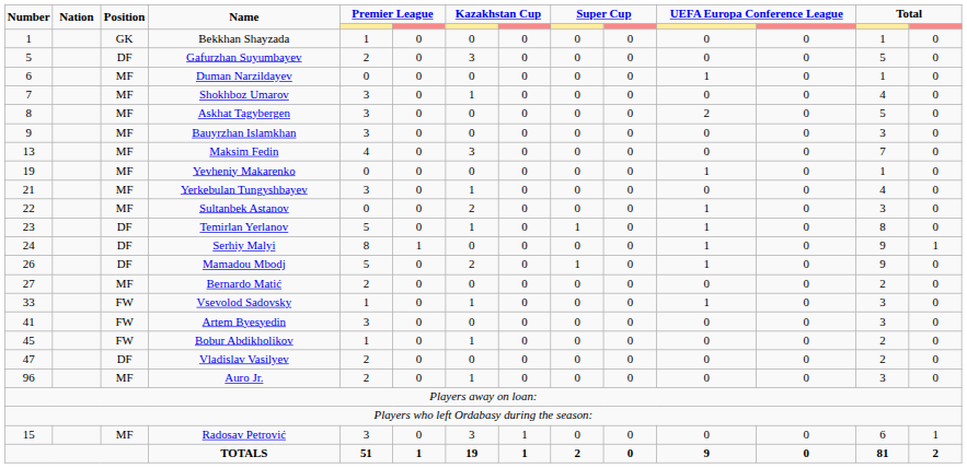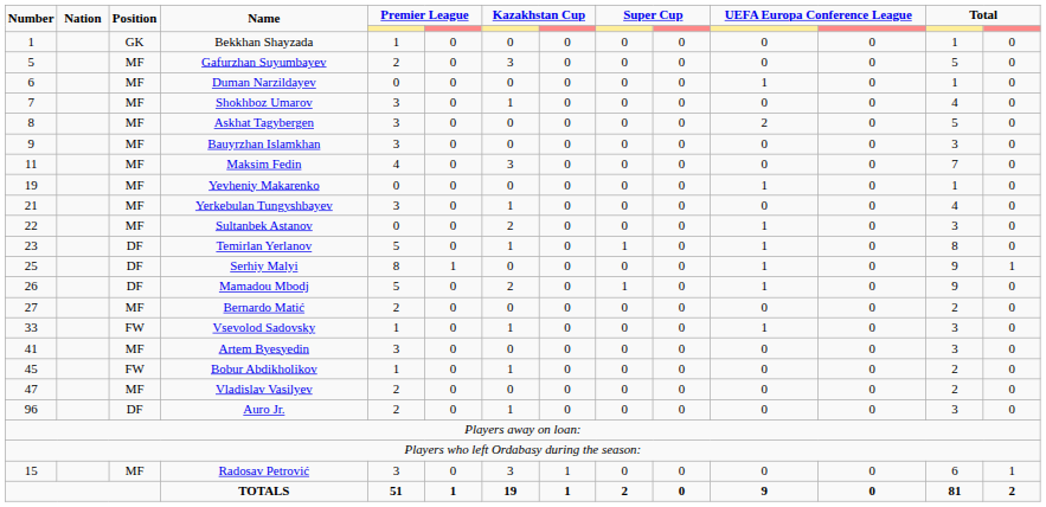 <table class="wikitable" style="text-align:center;">
 <tr>
 <td rowspan="2"  style="width:5%; text-align:center;"><strong>Number</strong></td>
 <td rowspan="2"  style="width:5%; text-align:center;"><strong>Nation</strong></td>
 <td rowspan="2"  style="width:5%; text-align:center;"><strong>Position</strong></td>
 <td rowspan="2"  style="width:20%; text-align:center;"><strong>Name</strong></td>
 <td colspan="2" style="text-align:center;"><strong><a href='#'>Premier League</a></strong></td>
 <td colspan="2" style="text-align:center;"><strong><a href='#'>Kazakhstan Cup</a></strong></td>
 <td colspan="2" style="text-align:center;"><strong><a href='#'>Super Cup</a></strong></td>
 <td colspan="2" style="text-align:center;"><strong><a href='#'>UEFA Europa Conference League</a></strong></td>
 <td colspan="2" style="text-align:center;"><strong>Total</strong></td>
 </tr>
 <tr>
 <th style="width:60px; background:#fe9;"></th>
 <th style="width:60px; background:#ff8888;"></th>
 <th style="width:60px; background:#fe9;"></th>
 <th style="width:60px; background:#ff8888;"></th>
 <th style="width:60px; background:#fe9;"></th>
 <th style="width:60px; background:#ff8888;"></th>
 <th style="width:120px; background:#fe9;"></th>
 <th style="width:120px; background:#ff8888;"></th>
 <th style="width:60px; background:#fe9;"></th>
 <th style="width:60px; background:#ff8888;"></th>
 </tr>
 <tr>
 <td>1</td>
 <td></td>
 <td>GK</td>
 <td>Bekkhan Shayzada</td>
 <td>1</td>
 <td>0</td>
 <td>0</td>
 <td>0</td>
 <td>0</td>
 <td>0</td>
 <td>0</td>
 <td>0</td>
 <td>1</td>
 <td>0</td>
 </tr>
 <tr>
 <td>5</td>
 <td></td>
-<td>DF</td>
+<td>MF</td>
 <td><a href='#'>Gafurzhan Suyumbayev</a></td>
 <td>2</td>
 <td>0</td>
 <td>3</td>
 <td>0</td>
 <td>0</td>
 <td>0</td>
 <td>0</td>
 <td>0</td>
 <td>5</td>
 <td>0</td>
 </tr>
 <tr>
 <td>6</td>
 <td></td>
 <td>MF</td>
 <td><a href='#'>Duman Narzildayev</a></td>
 <td>0</td>
 <td>0</td>
 <td>0</td>
 <td>0</td>
 <td>0</td>
 <td>0</td>
 <td>1</td>
 <td>0</td>
 <td>1</td>
 <td>0</td>
 </tr>
 <tr>
 <td>7</td>
 <td></td>
 <td>MF</td>
 <td><a href='#'>Shokhboz Umarov</a></td>
 <td>3</td>
 <td>0</td>
 <td>1</td>
 <td>0</td>
 <td>0</td>
 <td>0</td>
 <td>0</td>
 <td>0</td>
 <td>4</td>
 <td>0</td>
 </tr>
 <tr>
 <td>8</td>
 <td></td>
 <td>MF</td>
 <td><a href='#'>Askhat Tagybergen</a></td>
 <td>3</td>
 <td>0</td>
 <td>0</td>
 <td>0</td>
 <td>0</td>
 <td>0</td>
 <td>2</td>
 <td>0</td>
 <td>5</td>
 <td>0</td>
 </tr>
 <tr>
 <td>9</td>
 <td></td>
 <td>MF</td>
 <td><a href='#'>Bauyrzhan Islamkhan</a></td>
 <td>3</td>
 <td>0</td>
 <td>0</td>
 <td>0</td>
 <td>0</td>
 <td>0</td>
 <td>0</td>
 <td>0</td>
 <td>3</td>
 <td>0</td>
 </tr>
 <tr>
-<td>13</td>
+<td>11</td>
 <td></td>
 <td>MF</td>
 <td><a href='#'>Maksim Fedin</a></td>
 <td>4</td>
 <td>0</td>
 <td>3</td>
 <td>0</td>
 <td>0</td>
 <td>0</td>
 <td>0</td>
 <td>0</td>
 <td>7</td>
 <td>0</td>
 </tr>
 <tr>
 <td>19</td>
 <td></td>
 <td>MF</td>
 <td><a href='#'>Yevheniy Makarenko</a></td>
 <td>0</td>
 <td>0</td>
 <td>0</td>
 <td>0</td>
 <td>0</td>
 <td>0</td>
 <td>1</td>
 <td>0</td>
 <td>1</td>
 <td>0</td>
 </tr>
 <tr>
 <td>21</td>
 <td></td>
 <td>MF</td>
 <td><a href='#'>Yerkebulan Tungyshbayev</a></td>
 <td>3</td>
 <td>0</td>
 <td>1</td>
 <td>0</td>
 <td>0</td>
 <td>0</td>
 <td>0</td>
 <td>0</td>
 <td>4</td>
 <td>0</td>
 </tr>
 <tr>
 <td>22</td>
 <td></td>
 <td>MF</td>
 <td><a href='#'>Sultanbek Astanov</a></td>
 <td>0</td>
 <td>0</td>
 <td>2</td>
 <td>0</td>
 <td>0</td>
 <td>0</td>
 <td>1</td>
 <td>0</td>
 <td>3</td>
 <td>0</td>
 </tr>
 <tr>
 <td>23</td>
 <td></td>
 <td>DF</td>
 <td><a href='#'>Temirlan Yerlanov</a></td>
 <td>5</td>
 <td>0</td>
 <td>1</td>
 <td>0</td>
 <td>1</td>
 <td>0</td>
 <td>1</td>
 <td>0</td>
 <td>8</td>
 <td>0</td>
 </tr>
 <tr>
-<td>24</td>
+<td>25</td>
 <td></td>
 <td>DF</td>
 <td><a href='#'>Serhiy Malyi</a></td>
 <td>8</td>
 <td>1</td>
 <td>0</td>
 <td>0</td>
 <td>0</td>
 <td>0</td>
 <td>1</td>
 <td>0</td>
 <td>9</td>
 <td>1</td>
 </tr>
 <tr>
 <td>26</td>
 <td></td>
 <td>DF</td>
 <td><a href='#'>Mamadou Mbodj</a></td>
 <td>5</td>
 <td>0</td>
 <td>2</td>
 <td>0</td>
 <td>1</td>
 <td>0</td>
 <td>1</td>
 <td>0</td>
 <td>9</td>
 <td>0</td>
 </tr>
 <tr>
 <td>27</td>
 <td></td>
 <td>MF</td>
 <td><a href='#'>Bernardo Matić</a></td>
 <td>2</td>
 <td>0</td>
 <td>0</td>
 <td>0</td>
 <td>0</td>
 <td>0</td>
 <td>0</td>
 <td>0</td>
 <td>2</td>
 <td>0</td>
 </tr>
 <tr>
 <td>33</td>
 <td></td>
 <td>FW</td>
 <td><a href='#'>Vsevolod Sadovsky</a></td>
 <td>1</td>
 <td>0</td>
 <td>1</td>
 <td>0</td>
 <td>0</td>
 <td>0</td>
 <td>1</td>
 <td>0</td>
 <td>3</td>
 <td>0</td>
 </tr>
 <tr>
 <td>41</td>
 <td></td>
-<td>FW</td>
+<td>MF</td>
 <td><a href='#'>Artem Byesyedin</a></td>
 <td>3</td>
 <td>0</td>
 <td>0</td>
 <td>0</td>
 <td>0</td>
 <td>0</td>
 <td>0</td>
 <td>0</td>
 <td>3</td>
 <td>0</td>
 </tr>
 <tr>
 <td>45</td>
 <td></td>
 <td>FW</td>
 <td><a href='#'>Bobur Abdikholikov</a></td>
 <td>1</td>
 <td>0</td>
 <td>1</td>
 <td>0</td>
 <td>0</td>
 <td>0</td>
 <td>0</td>
 <td>0</td>
 <td>2</td>
 <td>0</td>
 </tr>
 <tr>
 <td>47</td>
 <td></td>
-<td>DF</td>
+<td>MF</td>
 <td><a href='#'>Vladislav Vasilyev</a></td>
 <td>2</td>
 <td>0</td>
 <td>0</td>
 <td>0</td>
 <td>0</td>
 <td>0</td>
 <td>0</td>
 <td>0</td>
 <td>2</td>
 <td>0</td>
 </tr>
 <tr>
 <td>96</td>
 <td></td>
-<td>MF</td>
+<td>DF</td>
 <td><a href='#'>Auro Jr.</a></td>
 <td>2</td>
 <td>0</td>
 <td>1</td>
 <td>0</td>
 <td>0</td>
 <td>0</td>
 <td>0</td>
 <td>0</td>
 <td>3</td>
 <td>0</td>
 </tr>
 <tr>
 <td colspan="14"><em>Players away on loan:</em></td>
 </tr>
 <tr>
 <td colspan="14"><em>Players who left Ordabasy during the season:</em></td>
 </tr>
 <tr>
 <td>15</td>
 <td></td>
 <td>MF</td>
 <td><a href='#'>Radosav Petrović</a></td>
 <td>3</td>
 <td>0</td>
 <td>3</td>
 <td>1</td>
 <td>0</td>
 <td>0</td>
 <td>0</td>
 <td>0</td>
 <td>6</td>
 <td>1</td>
 </tr>
 <tr>
 <td colspan="3"></td>
 <td><strong>TOTALS</strong></td>
 <td><strong>51</strong></td>
 <td><strong>1</strong></td>
 <td><strong>19</strong></td>
 <td><strong>1</strong></td>
 <td><strong>2</strong></td>
 <td><strong>0</strong></td>
 <td><strong>9</strong></td>
 <td><strong>0</strong></td>
 <td><strong>81</strong></td>
 <td><strong>2</strong></td>
 </tr>
 </table>
